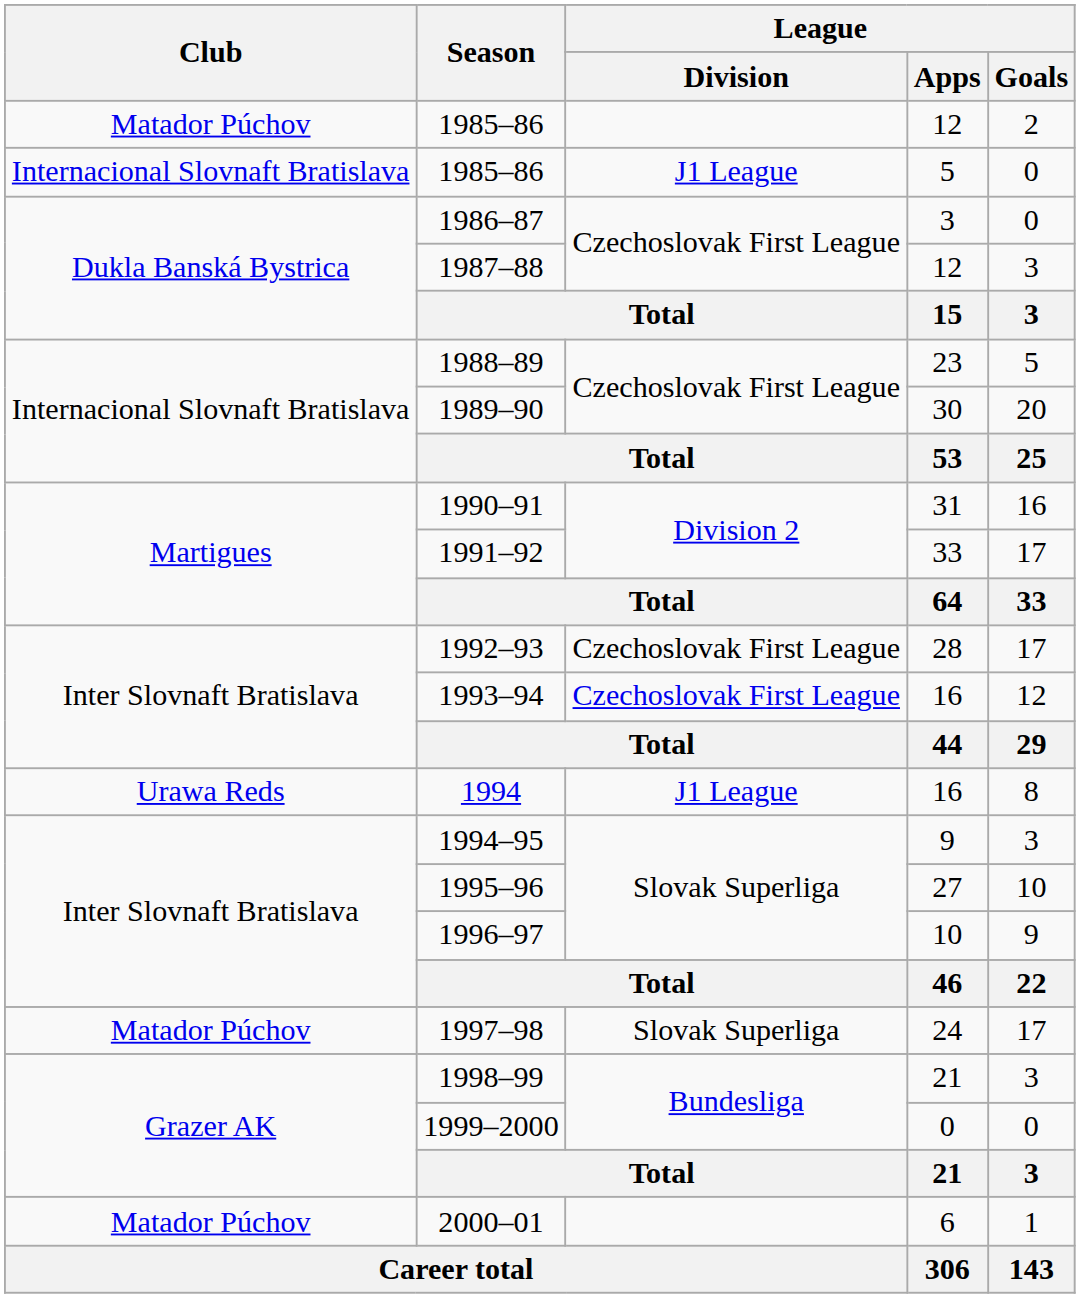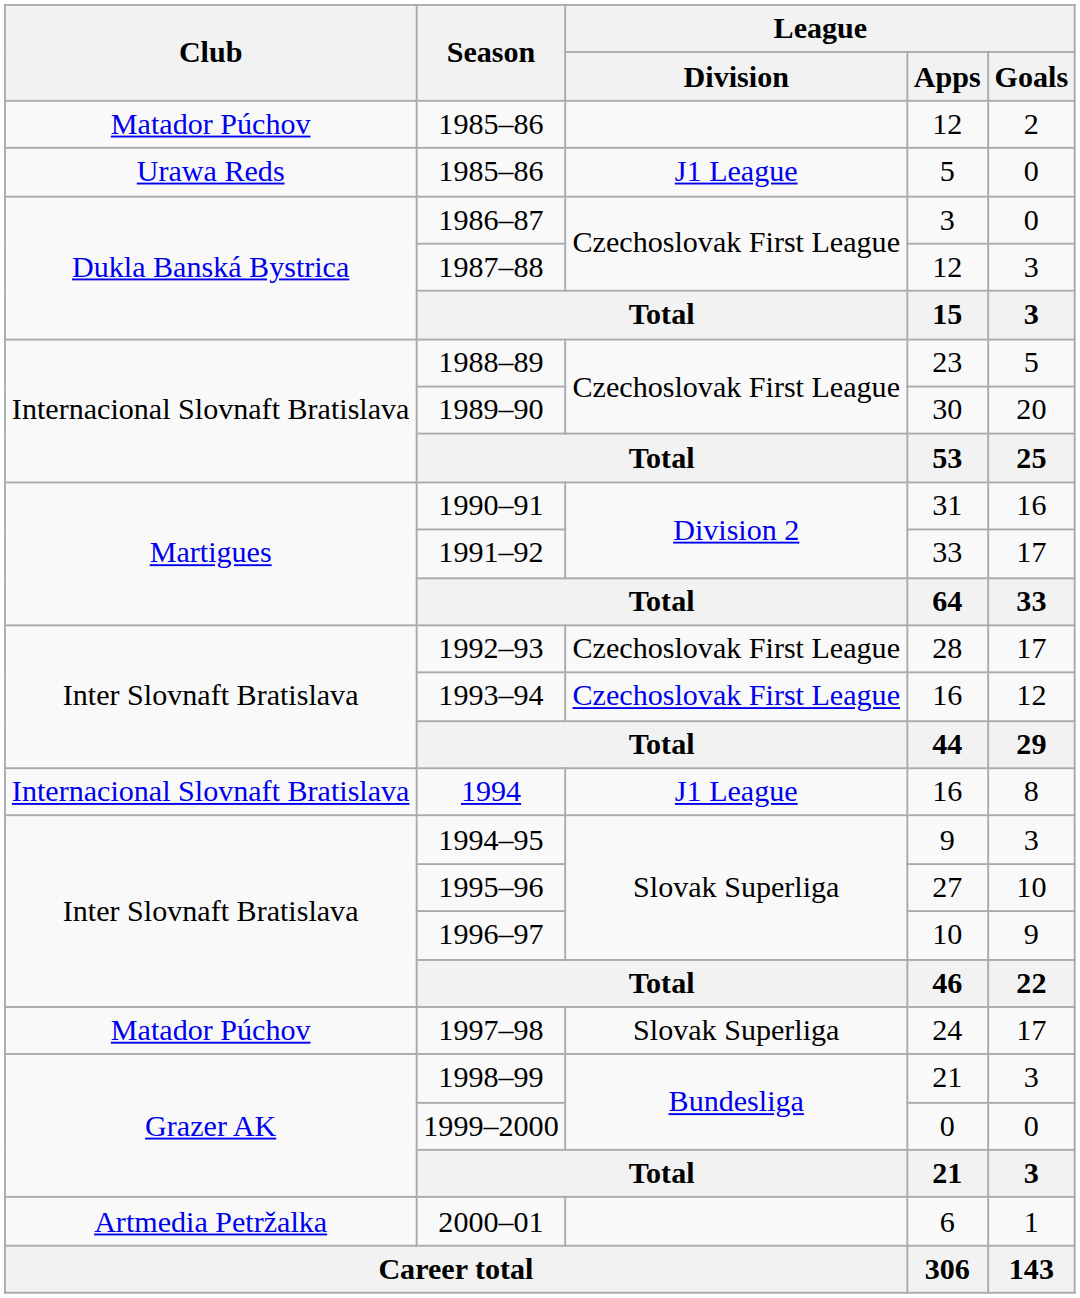 <table class="wikitable" style="text-align:center">
 <tr>
 <th rowspan="2">Club</th>
 <th rowspan="2">Season</th>
 <th colspan="3">League</th>
 </tr>
 <tr>
 <th>Division</th>
 <th>Apps</th>
 <th>Goals</th>
 </tr>
 <tr>
 <td><a href='#'>Matador Púchov</a></td>
 <td>1985–86</td>
 <td></td>
 <td>12</td>
 <td>2</td>
 </tr>
 <tr>
-<td><a href='#'>Internacional Slovnaft Bratislava</a></td>
+<td><a href='#'>Urawa Reds</a></td>
 <td>1985–86</td>
 <td><a href='#'>J1 League</a></td>
 <td>5</td>
 <td>0</td>
 </tr>
 <tr>
 <td rowspan="3"><a href='#'>Dukla Banská Bystrica</a></td>
 <td>1986–87</td>
 <td rowspan="2">Czechoslovak First League</td>
 <td>3</td>
 <td>0</td>
 </tr>
 <tr>
 <td>1987–88</td>
 <td>12</td>
 <td>3</td>
 </tr>
 <tr>
 <th colspan="2">Total</th>
 <th>15</th>
 <th>3</th>
 </tr>
 <tr>
 <td rowspan="3">Internacional Slovnaft Bratislava</td>
 <td>1988–89</td>
 <td rowspan="2">Czechoslovak First League</td>
 <td>23</td>
 <td>5</td>
 </tr>
 <tr>
 <td>1989–90</td>
 <td>30</td>
 <td>20</td>
 </tr>
 <tr>
 <th colspan="2">Total</th>
 <th>53</th>
 <th>25</th>
 </tr>
 <tr>
 <td rowspan="3"><a href='#'>Martigues</a></td>
 <td>1990–91</td>
 <td rowspan="2"><a href='#'>Division 2</a></td>
 <td>31</td>
 <td>16</td>
 </tr>
 <tr>
 <td>1991–92</td>
 <td>33</td>
 <td>17</td>
 </tr>
 <tr>
 <th colspan="2">Total</th>
 <th>64</th>
 <th>33</th>
 </tr>
 <tr>
 <td rowspan="3">Inter Slovnaft Bratislava</td>
 <td>1992–93</td>
 <td>Czechoslovak First League</td>
 <td>28</td>
 <td>17</td>
 </tr>
 <tr>
 <td>1993–94</td>
 <td><a href='#'>Czechoslovak First League</a></td>
 <td>16</td>
 <td>12</td>
 </tr>
 <tr !!>
 <th colspan="2">Total</th>
 <th>44</th>
 <th>29</th>
 </tr>
 <tr>
-<td><a href='#'>Urawa Reds</a></td>
+<td><a href='#'>Internacional Slovnaft Bratislava</a></td>
 <td><a href='#'>1994</a></td>
 <td><a href='#'>J1 League</a></td>
 <td>16</td>
 <td>8</td>
 </tr>
 <tr>
 <td rowspan="4">Inter Slovnaft Bratislava</td>
 <td>1994–95</td>
 <td rowspan="3">Slovak Superliga</td>
 <td>9</td>
 <td>3</td>
 </tr>
 <tr>
 <td>1995–96</td>
 <td>27</td>
 <td>10</td>
 </tr>
 <tr>
 <td>1996–97</td>
 <td>10</td>
 <td>9</td>
 </tr>
 <tr>
 <th colspan="2">Total</th>
 <th>46</th>
 <th>22</th>
 </tr>
 <tr>
 <td><a href='#'>Matador Púchov</a></td>
 <td>1997–98</td>
 <td>Slovak Superliga</td>
 <td>24</td>
 <td>17</td>
 </tr>
 <tr>
 <td rowspan="3"><a href='#'>Grazer AK</a></td>
 <td>1998–99</td>
 <td rowspan="2"><a href='#'>Bundesliga</a></td>
 <td>21</td>
 <td>3</td>
 </tr>
 <tr>
 <td>1999–2000</td>
 <td>0</td>
 <td>0</td>
 </tr>
 <tr>
 <th colspan="2">Total</th>
 <th>21</th>
 <th>3</th>
 </tr>
 <tr>
-<td><a href='#'>Matador Púchov</a></td>
+<td><a href='#'>Artmedia Petržalka</a></td>
 <td>2000–01</td>
 <td></td>
 <td>6</td>
 <td>1</td>
 </tr>
 <tr>
 <th colspan="3">Career total</th>
 <th>306</th>
 <th>143</th>
 </tr>
 </table>
